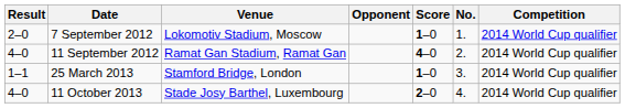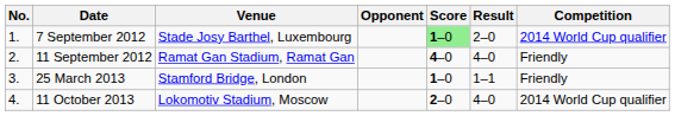 <table class="wikitable collapsible collapsed">
 <tr>
-<th>Result</th>
+<th>No.</th>
 <th>Date</th>
 <th>Venue</th>
 <th>Opponent</th>
 <th>Score</th>
-<th>No.</th>
+<th>Result</th>
 <th>Competition</th>
 </tr>
 <tr>
+<td>1.</td>
+<td>7 September 2012</td>
+<td><a href='#'>Stade Josy Barthel</a>, Luxembourg</td>
+<td></td>
+<td style="background: lightgreen;"><strong>1</strong>–0</td>
 <td>2–0</td>
-<td>7 September 2012</td>
-<td><a href='#'>Lokomotiv Stadium</a>, Moscow</td>
-<td></td>
-<td><strong>1</strong>–0</td>
-<td>1.</td>
 <td><a href='#'>2014 World Cup qualifier</a></td>
 </tr>
 <tr>
-<td>4–0</td>
+<td>2.</td>
 <td>11 September 2012</td>
 <td><a href='#'>Ramat Gan Stadium</a>, <a href='#'>Ramat Gan</a></td>
 <td></td>
 <td><strong>4</strong>–0</td>
-<td>2.</td>
-<td>2014 World Cup qualifier</td>
+<td>4–0</td>
+<td>Friendly</td>
 </tr>
 <tr>
-<td>1–1</td>
+<td>3.</td>
 <td>25 March 2013</td>
 <td><a href='#'>Stamford Bridge</a>, London</td>
 <td></td>
 <td><strong>1</strong>–0</td>
-<td>3.</td>
-<td>2014 World Cup qualifier</td>
+<td>1–1</td>
+<td>Friendly</td>
 </tr>
 <tr>
-<td>4–0</td>
+<td>4.</td>
 <td>11 October 2013</td>
-<td><a href='#'>Stade Josy Barthel</a>, Luxembourg</td>
+<td><a href='#'>Lokomotiv Stadium</a>, Moscow</td>
 <td></td>
 <td><strong>2</strong>–0</td>
-<td>4.</td>
+<td>4–0</td>
 <td>2014 World Cup qualifier</td>
 </tr>
 </table>
